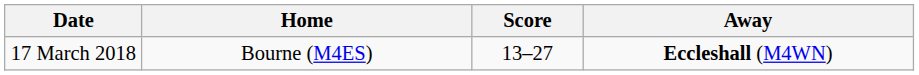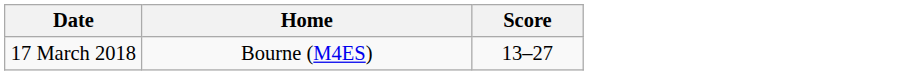 <table class="wikitable" style="text-align: center">
 <tr>
 <th width=100>Date</th>
 <th width=250>Home</th>
 <th width=80>Score</th>
-<th width=250>Away</th>
 </tr>
 <tr>
 <td>17 March 2018</td>
 <td>Bourne (<a href='#'>M4ES</a>)</td>
 <td>13–27</td>
-<td><strong>Eccleshall</strong> (<a href='#'>M4WN</a>)</td>
 </tr>
 </table>
